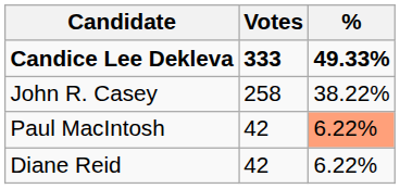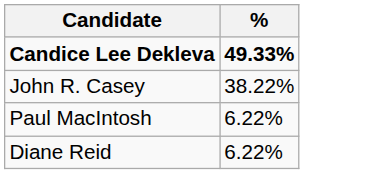 <table class="wikitable">
 <tr>
 <th>Candidate</th>
-<th>Votes</th>
 <th>%</th>
 </tr>
 <tr>
 <td><strong>Candice Lee Dekleva</strong></td>
-<td><strong>333</strong></td>
 <td><strong>49.33%</strong></td>
 </tr>
 <tr>
 <td>John R. Casey</td>
-<td>258</td>
 <td>38.22%</td>
 </tr>
 <tr>
 <td>Paul MacIntosh</td>
-<td>42</td>
-<td style="background: lightsalmon;">6.22%</td>
+<td>6.22%</td>
 </tr>
 <tr>
 <td>Diane Reid</td>
-<td>42</td>
 <td>6.22%</td>
 </tr>
 </table>
